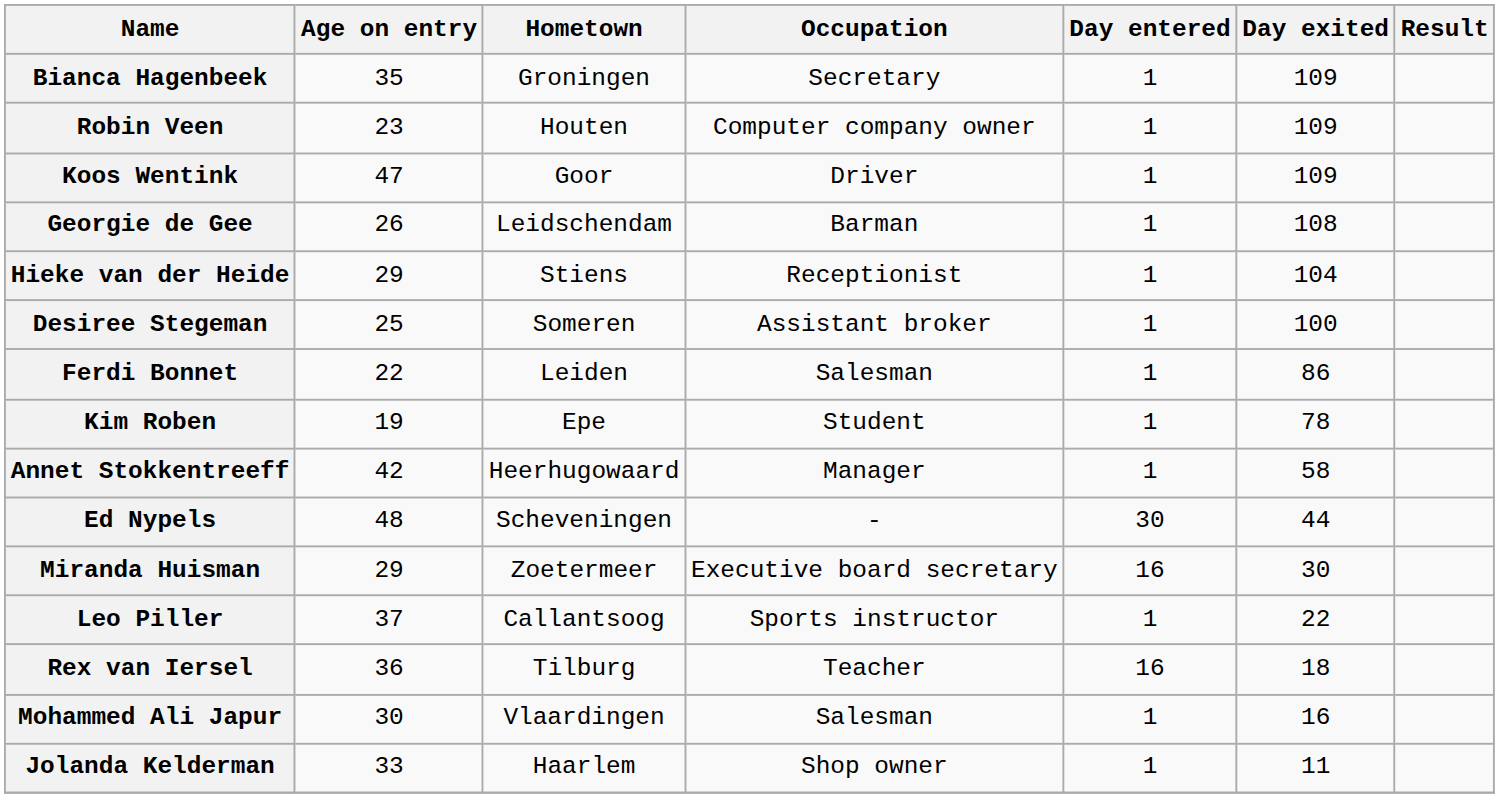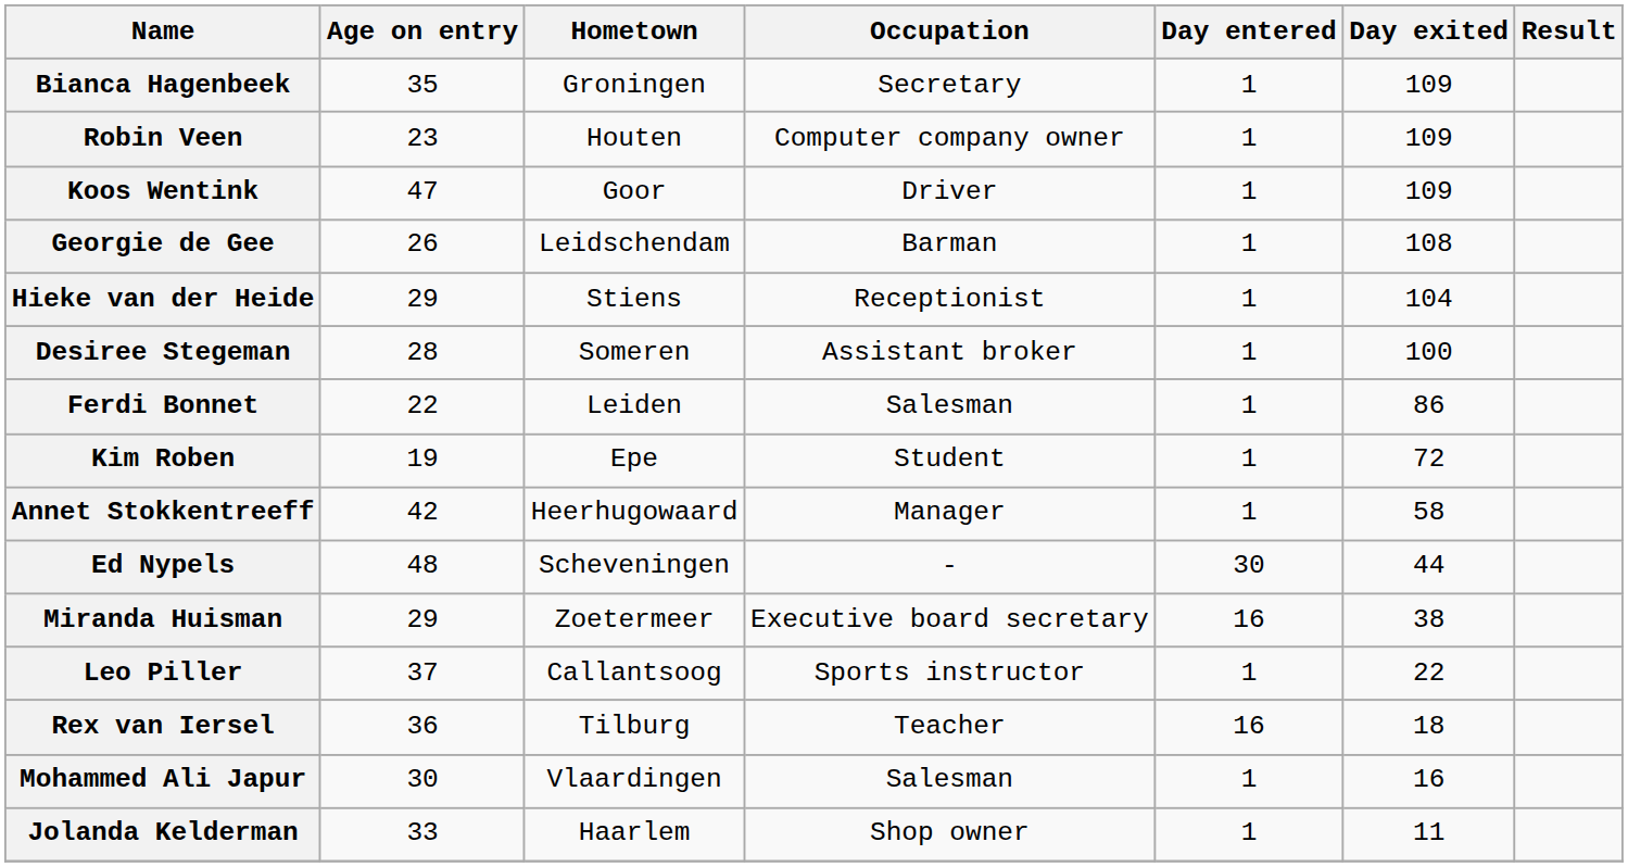 <table class="wikitable sortable" style="text-align:left; line-height:20px; width:auto;">
 <tr>
 <th>Name</th>
 <th>Age on entry</th>
 <th>Hometown</th>
 <th>Occupation</th>
 <th>Day entered</th>
 <th>Day exited</th>
 <th>Result</th>
 </tr>
 <tr>
 <th>Bianca Hagenbeek</th>
 <td align="center">35</td>
 <td align="center">Groningen</td>
 <td align="center">Secretary</td>
 <td align="center">1</td>
 <td align="center">109</td>
 <td></td>
 </tr>
 <tr>
 <th>Robin Veen</th>
 <td align="center">23</td>
 <td align="center">Houten</td>
 <td align="center">Computer company owner</td>
 <td align="center">1</td>
 <td align="center">109</td>
 <td></td>
 </tr>
 <tr>
 <th>Koos Wentink</th>
 <td align="center">47</td>
 <td align="center">Goor</td>
 <td align="center">Driver</td>
 <td align="center">1</td>
 <td align="center">109</td>
 <td></td>
 </tr>
 <tr>
 <th>Georgie de Gee</th>
 <td align="center">26</td>
 <td align="center">Leidschendam</td>
 <td align="center">Barman</td>
 <td align="center">1</td>
 <td align="center">108</td>
 <td></td>
 </tr>
 <tr>
 <th>Hieke van der Heide</th>
 <td align="center">29</td>
 <td align="center">Stiens</td>
 <td align="center">Receptionist</td>
 <td align="center">1</td>
 <td align="center">104</td>
 <td></td>
 </tr>
 <tr>
 <th>Desiree Stegeman</th>
-<td align="center">25</td>
+<td align="center">28</td>
 <td align="center">Someren</td>
 <td align="center">Assistant broker</td>
 <td align="center">1</td>
 <td align="center">100</td>
 <td></td>
 </tr>
 <tr>
 <th>Ferdi Bonnet</th>
 <td align="center">22</td>
 <td align="center">Leiden</td>
 <td align="center">Salesman</td>
 <td align="center">1</td>
 <td align="center">86</td>
 <td></td>
 </tr>
 <tr>
 <th>Kim Roben</th>
 <td align="center">19</td>
 <td align="center">Epe</td>
 <td align="center">Student</td>
 <td align="center">1</td>
-<td align="center">78</td>
+<td align="center">72</td>
 <td></td>
 </tr>
 <tr>
 <th>Annet Stokkentreeff</th>
 <td align="center">42</td>
 <td align="center">Heerhugowaard</td>
 <td align="center">Manager</td>
 <td align="center">1</td>
 <td align="center">58</td>
 <td></td>
 </tr>
 <tr>
 <th>Ed Nypels</th>
 <td align="center">48</td>
 <td align="center">Scheveningen</td>
 <td align="center">-</td>
 <td align="center">30</td>
 <td align="center">44</td>
 <td></td>
 </tr>
 <tr>
 <th>Miranda Huisman</th>
 <td align="center">29</td>
 <td align="center">Zoetermeer</td>
 <td align="center">Executive board secretary</td>
 <td align="center">16</td>
-<td align="center">30</td>
+<td align="center">38</td>
 <td></td>
 </tr>
 <tr>
 <th>Leo Piller</th>
 <td align="center">37</td>
 <td align="center">Callantsoog</td>
 <td align="center">Sports instructor</td>
 <td align="center">1</td>
 <td align="center">22</td>
 <td></td>
 </tr>
 <tr>
 <th>Rex van Iersel</th>
 <td align="center">36</td>
 <td align="center">Tilburg</td>
 <td align="center">Teacher</td>
 <td align="center">16</td>
 <td align="center">18</td>
 <td></td>
 </tr>
 <tr>
 <th>Mohammed Ali Japur</th>
 <td align="center">30</td>
 <td align="center">Vlaardingen</td>
 <td align="center">Salesman</td>
 <td align="center">1</td>
 <td align="center">16</td>
 <td></td>
 </tr>
 <tr>
 <th>Jolanda Kelderman</th>
 <td align="center">33</td>
 <td align="center">Haarlem</td>
 <td align="center">Shop owner</td>
 <td align="center">1</td>
 <td align="center">11</td>
 <td></td>
 </tr>
 <tr>
 </tr>
 </table>
